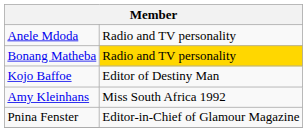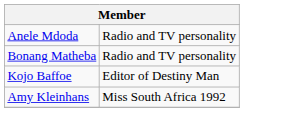 <table class="wikitable">
 <tr>
 <th scope=col colspan="2">Member</th>
 </tr>
 <tr>
 <td><a href='#'>Anele Mdoda</a></td>
 <td>Radio and TV personality</td>
 </tr>
 <tr>
 <td><a href='#'>Bonang Matheba</a></td>
-<td style="background: gold;">Radio and TV personality</td>
+<td>Radio and TV personality</td>
 </tr>
 <tr>
 <td><a href='#'>Kojo Baffoe</a></td>
 <td>Editor of Destiny Man</td>
 </tr>
 <tr>
 <td><a href='#'>Amy Kleinhans</a></td>
 <td>Miss South Africa 1992</td>
 </tr>
 <tr>
-<td>Pnina Fenster</td>
-<td>Editor-in-Chief of Glamour Magazine</td>
-</tr>
-<tr>
 </tr>
 </table>
